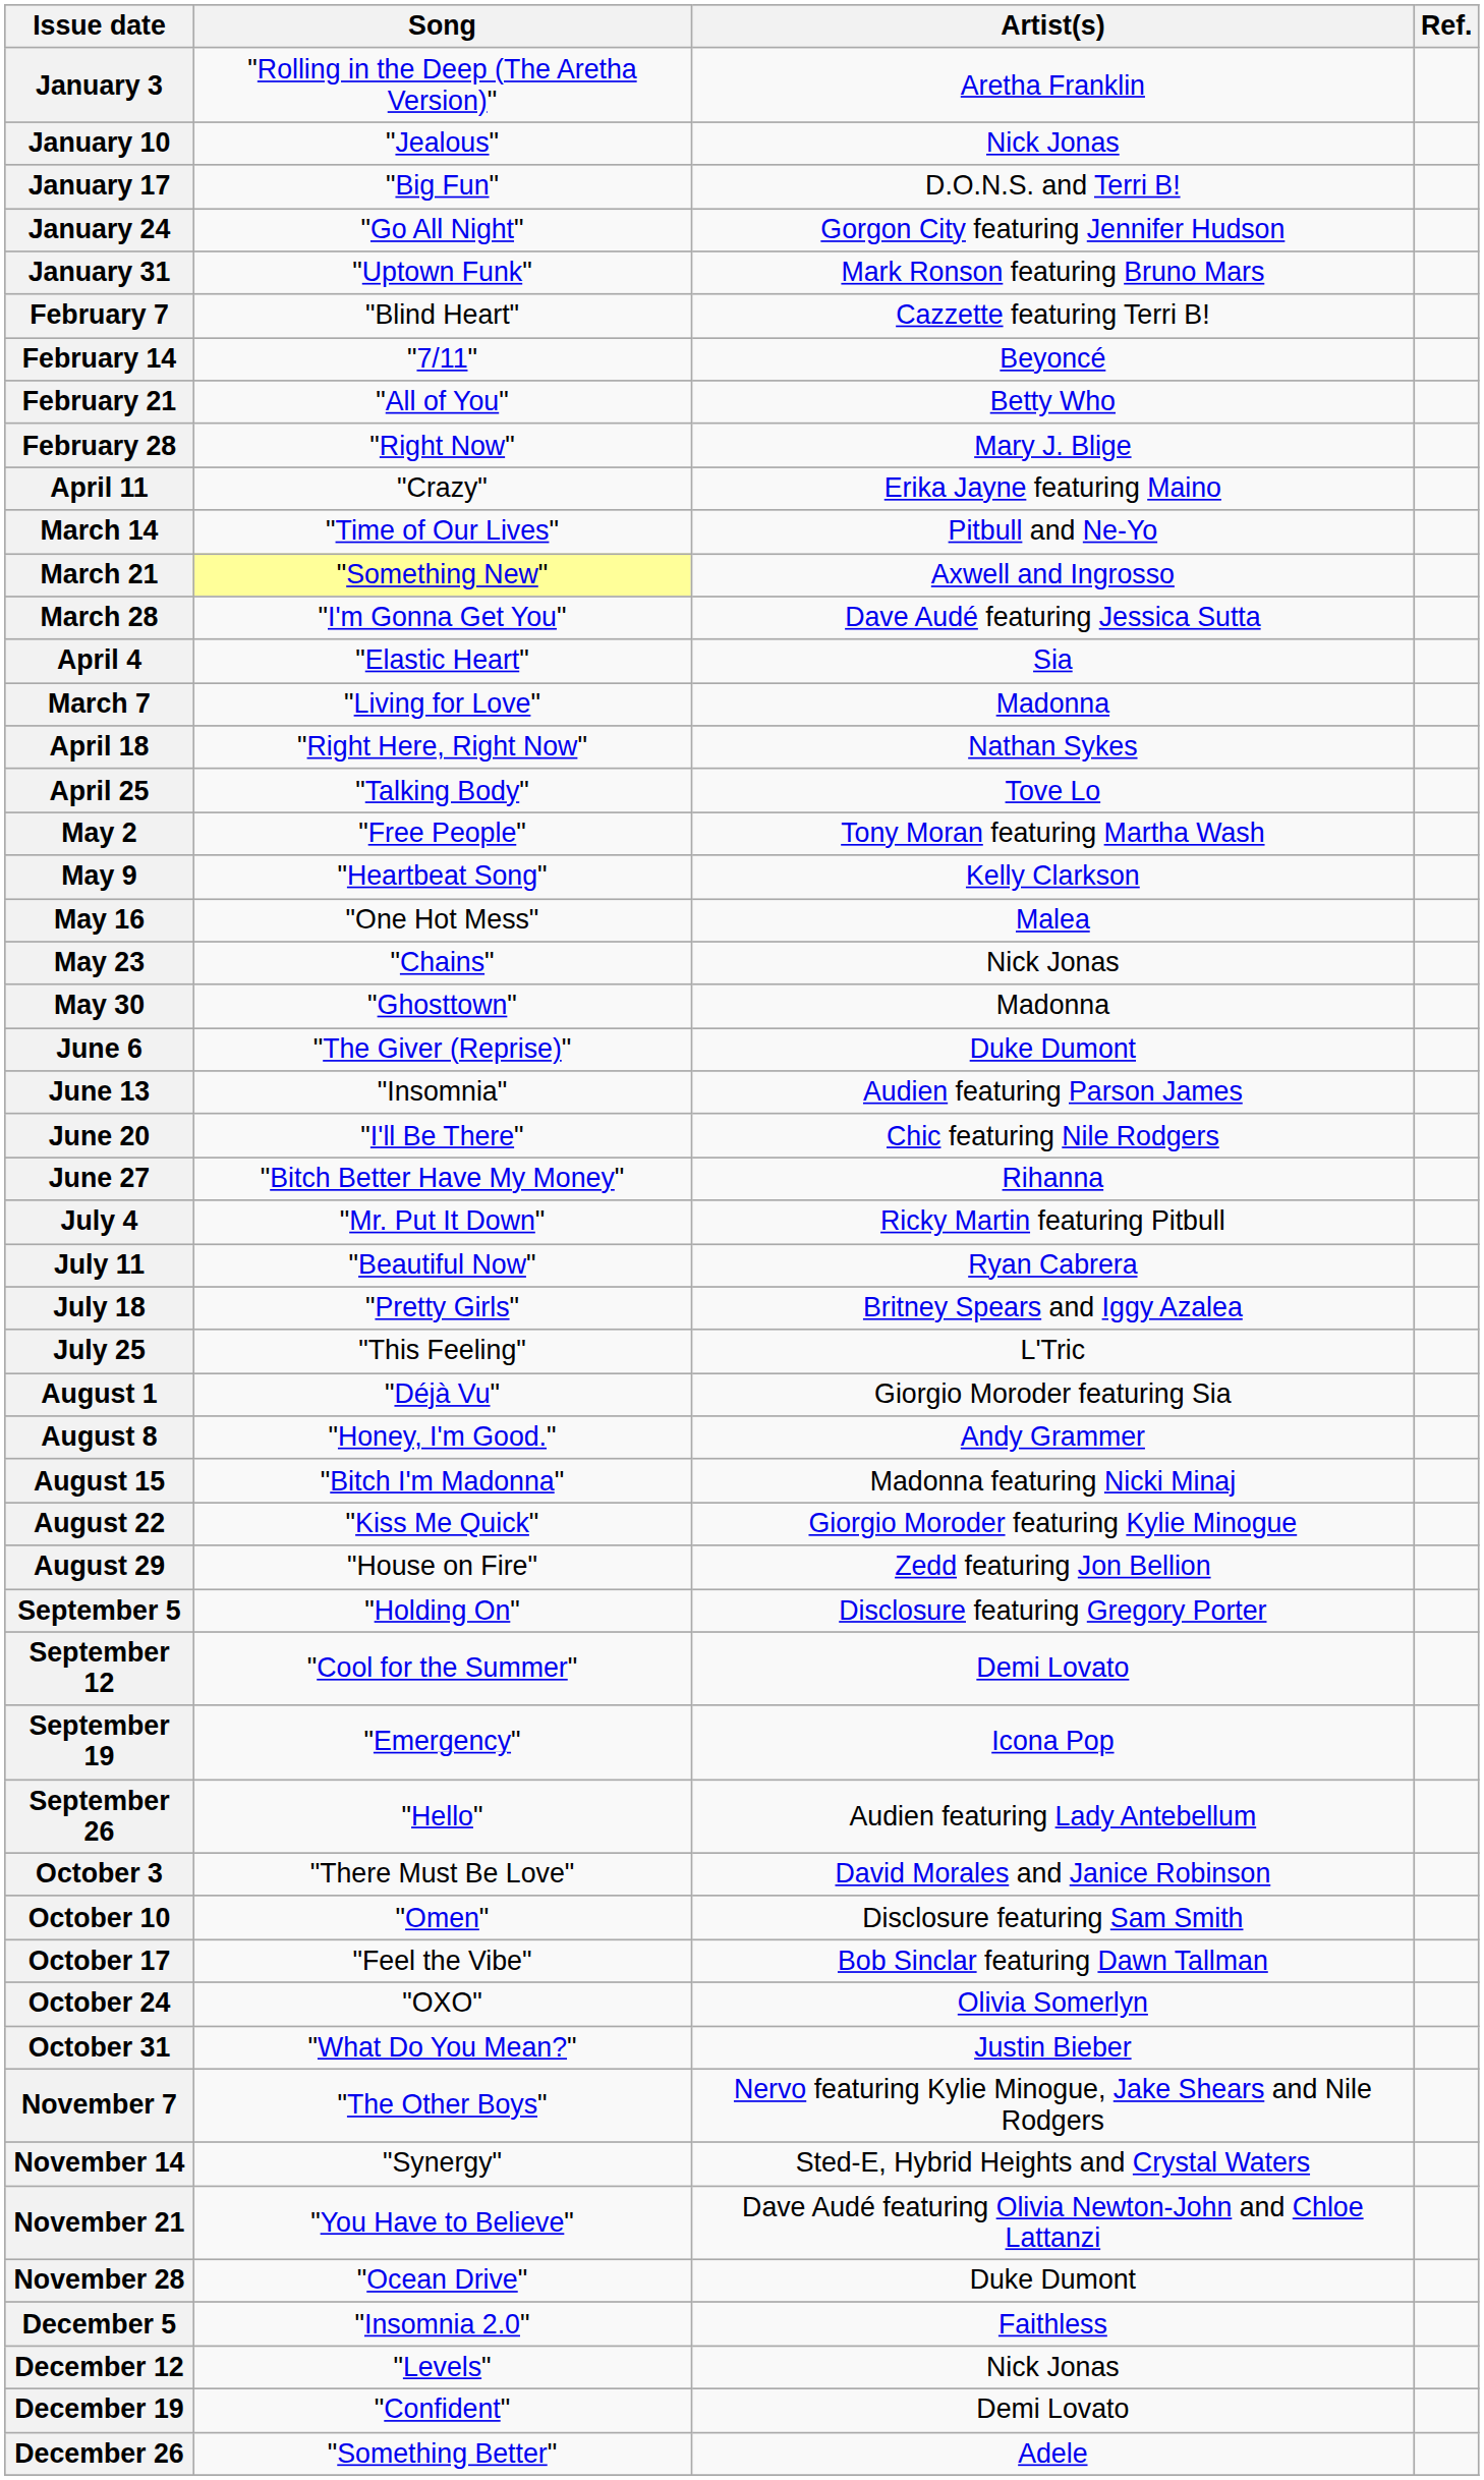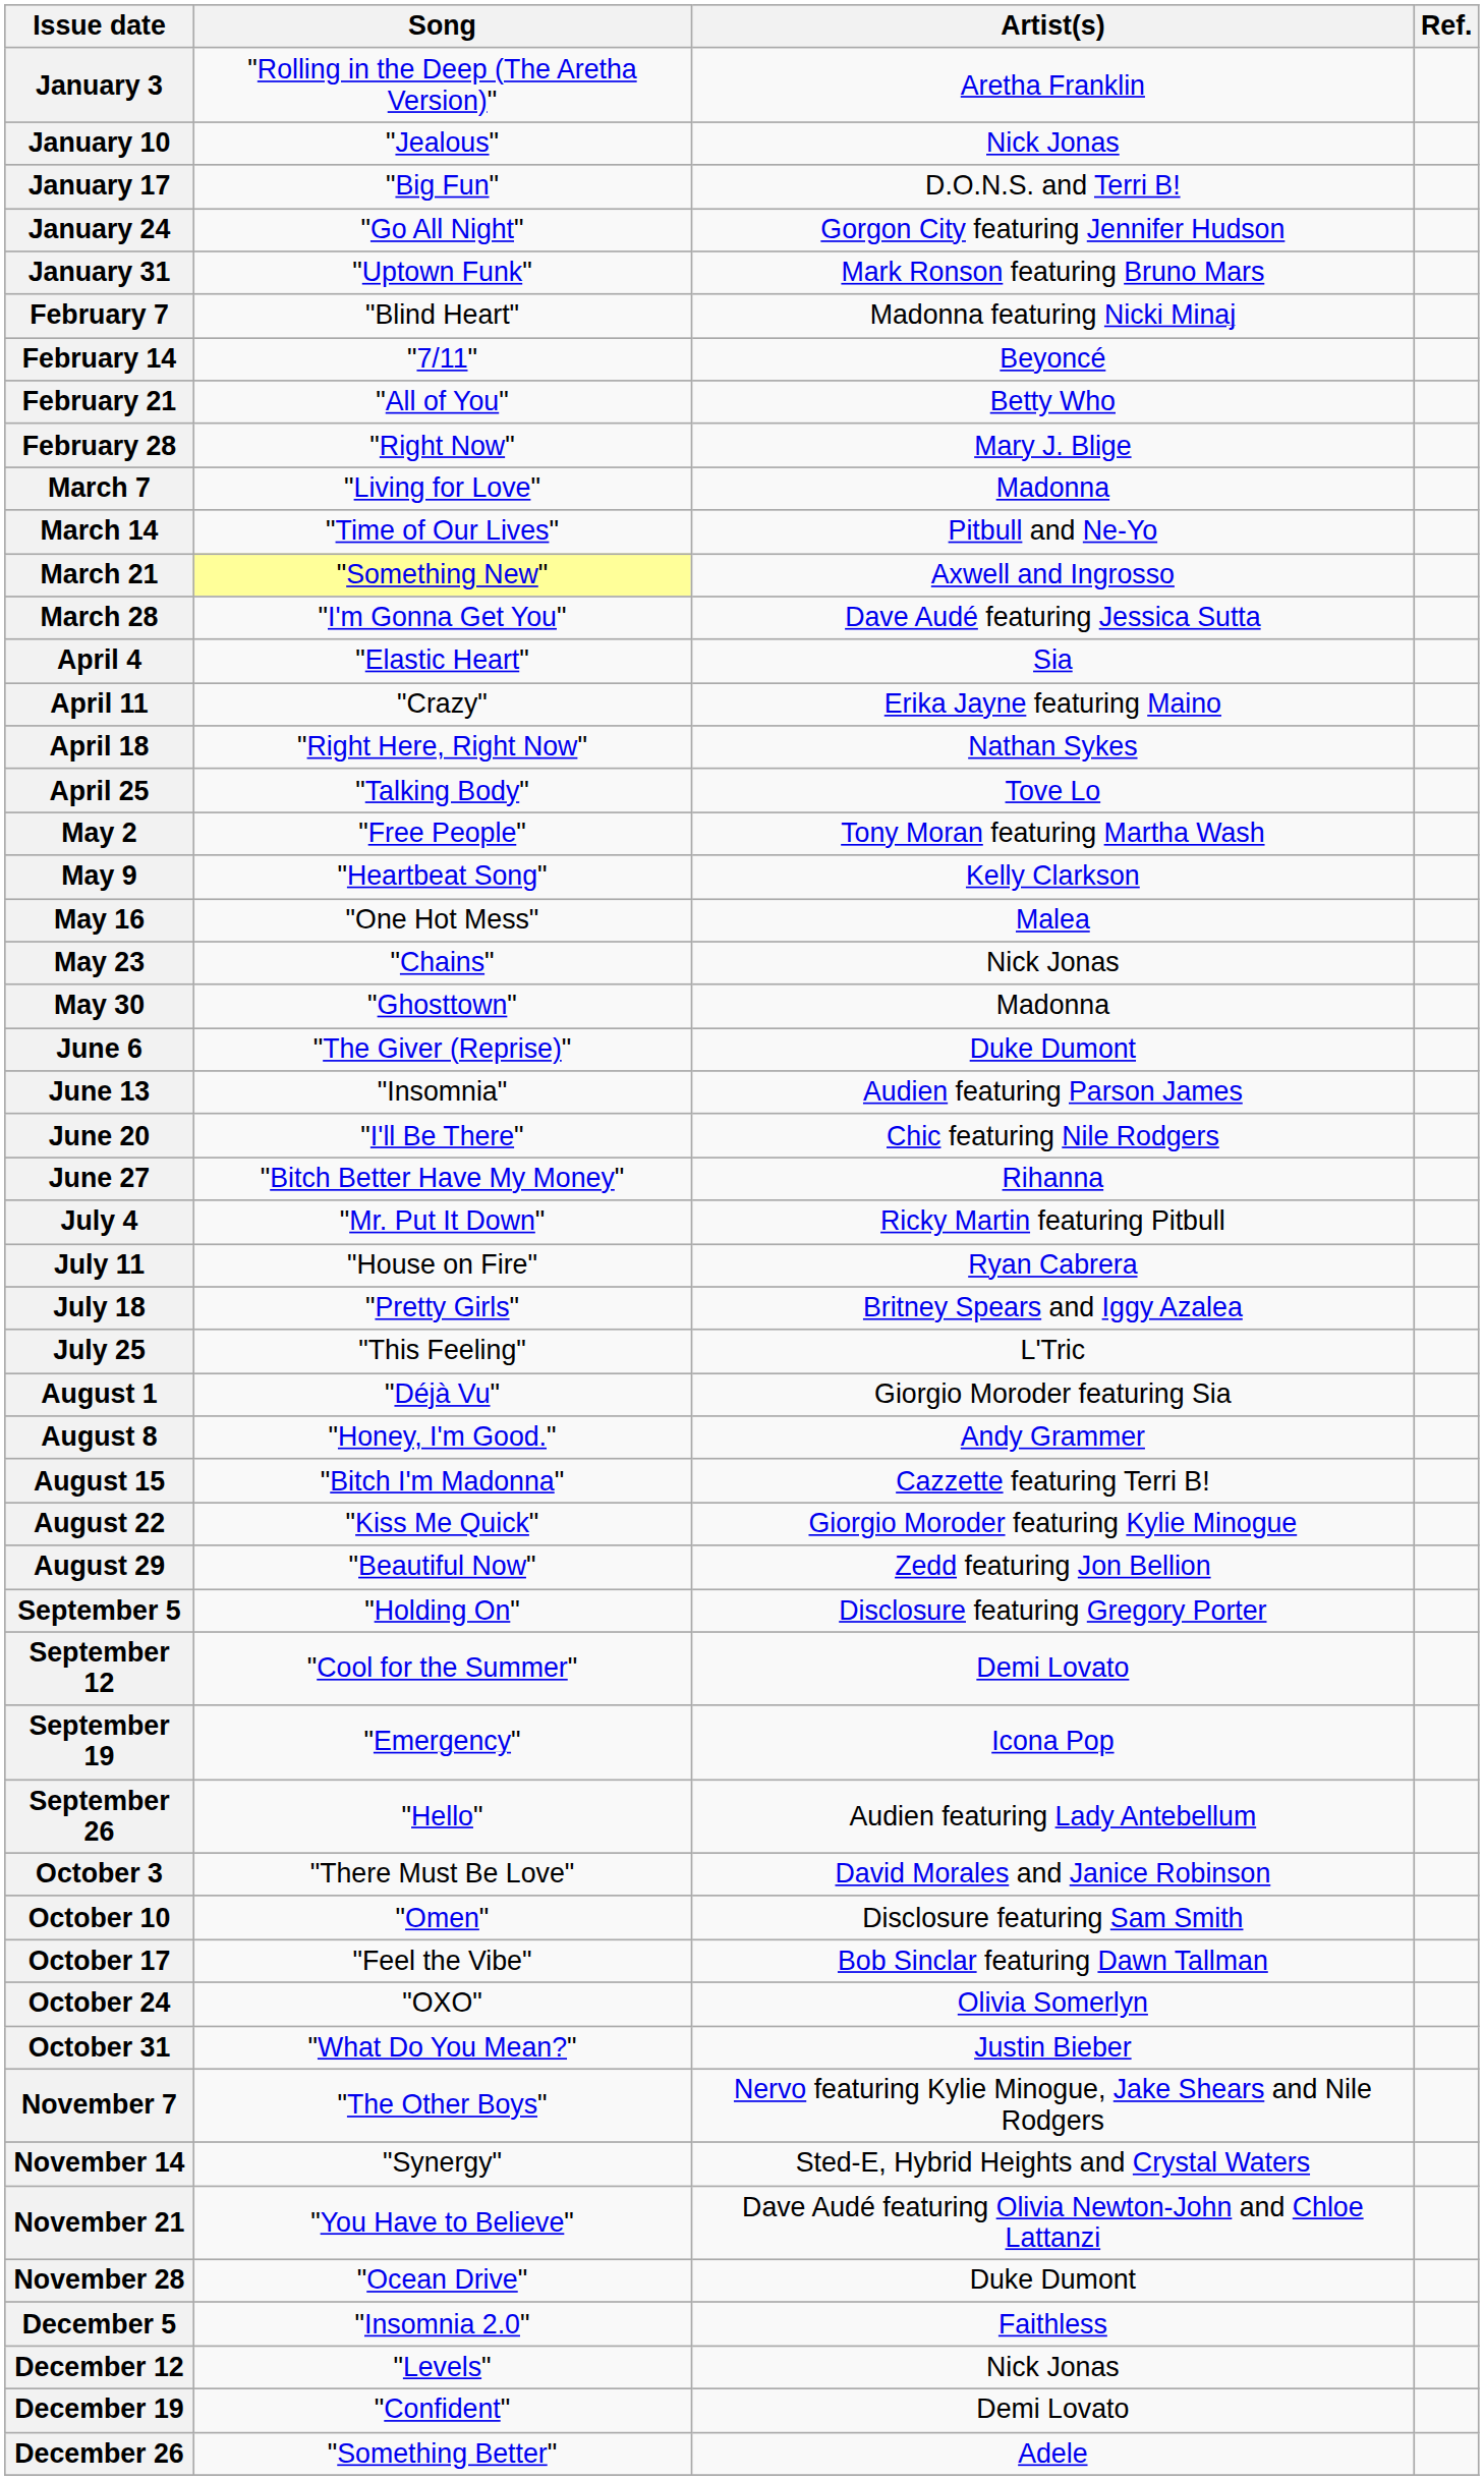 <table class="wikitable sortable plainrowheaders" style="text-align:center;">
 <tr>
 <th scope="col" class="unsortable">Issue date</th>
 <th scope="col" class="unsortable">Song</th>
 <th scope="col" class="unsortable">Artist(s)</th>
 <th scope="col" class="unsortable">Ref.</th>
 </tr>
 <tr>
 <th scope=row>January 3</th>
 <td>"<a href='#'>Rolling in the Deep (The Aretha Version)</a>"</td>
 <td><a href='#'>Aretha Franklin</a></td>
 <td></td>
 </tr>
 <tr>
 <th scope=row>January 10</th>
 <td>"<a href='#'>Jealous</a>"</td>
 <td><a href='#'>Nick Jonas</a></td>
 <td></td>
 </tr>
 <tr>
 <th scope=row>January 17</th>
 <td>"<a href='#'>Big Fun</a>"</td>
 <td>D.O.N.S. and <a href='#'>Terri B!</a></td>
 <td></td>
 </tr>
 <tr>
 <th scope=row>January 24</th>
 <td>"<a href='#'>Go All Night</a>"</td>
 <td><a href='#'>Gorgon City</a> featuring <a href='#'>Jennifer Hudson</a></td>
 <td></td>
 </tr>
 <tr>
 <th scope=row>January 31</th>
 <td>"<a href='#'>Uptown Funk</a>"</td>
 <td><a href='#'>Mark Ronson</a> featuring <a href='#'>Bruno Mars</a></td>
 <td></td>
 </tr>
 <tr>
 <th scope=row>February 7</th>
 <td>"Blind Heart"</td>
-<td><a href='#'>Cazzette</a> featuring Terri B!</td>
+<td>Madonna featuring <a href='#'>Nicki Minaj</a></td>
 <td></td>
 </tr>
 <tr>
 <th scope=row>February 14</th>
 <td>"<a href='#'>7/11</a>"</td>
 <td><a href='#'>Beyoncé</a></td>
 <td></td>
 </tr>
 <tr>
 <th scope=row>February 21</th>
 <td>"<a href='#'>All of You</a>"</td>
 <td><a href='#'>Betty Who</a></td>
 <td></td>
 </tr>
 <tr>
 <th scope=row>February 28</th>
 <td>"<a href='#'>Right Now</a>"</td>
 <td><a href='#'>Mary J. Blige</a></td>
 <td></td>
 </tr>
 <tr>
-<th scope=row>April 11</th>
-<td>"Crazy"</td>
-<td><a href='#'>Erika Jayne</a> featuring <a href='#'>Maino</a></td>
+<th scope=row>March 7</th>
+<td>"<a href='#'>Living for Love</a>"</td>
+<td><a href='#'>Madonna</a></td>
 <td></td>
 </tr>
 <tr>
 <th scope=row>March 14</th>
 <td>"<a href='#'>Time of Our Lives</a>"</td>
 <td><a href='#'>Pitbull</a> and <a href='#'>Ne-Yo</a></td>
 <td></td>
 </tr>
 <tr>
 <th scope=row>March 21</th>
 <td style="background:#ff9;">"<a href='#'>Something New</a>"</td>
 <td><a href='#'>Axwell and Ingrosso</a></td>
 <td></td>
 </tr>
 <tr>
 <th scope=row>March 28</th>
 <td>"<a href='#'>I'm Gonna Get You</a>"</td>
 <td><a href='#'>Dave Audé</a> featuring <a href='#'>Jessica Sutta</a></td>
 <td></td>
 </tr>
 <tr>
 <th scope=row>April 4</th>
 <td>"<a href='#'>Elastic Heart</a>"</td>
 <td><a href='#'>Sia</a></td>
 <td></td>
 </tr>
 <tr>
-<th scope=row>March 7</th>
-<td>"<a href='#'>Living for Love</a>"</td>
-<td><a href='#'>Madonna</a></td>
+<th scope=row>April 11</th>
+<td>"Crazy"</td>
+<td><a href='#'>Erika Jayne</a> featuring <a href='#'>Maino</a></td>
 <td></td>
 </tr>
 <tr>
 <th scope=row>April 18</th>
 <td>"<a href='#'>Right Here, Right Now</a>"</td>
 <td><a href='#'>Nathan Sykes</a></td>
 <td></td>
 </tr>
 <tr>
 <th scope=row>April 25</th>
 <td>"<a href='#'>Talking Body</a>"</td>
 <td><a href='#'>Tove Lo</a></td>
 <td></td>
 </tr>
 <tr>
 <th scope=row>May 2</th>
 <td>"<a href='#'>Free People</a>"</td>
 <td><a href='#'>Tony Moran</a> featuring <a href='#'>Martha Wash</a></td>
 <td></td>
 </tr>
 <tr>
 <th scope=row>May 9</th>
 <td>"<a href='#'>Heartbeat Song</a>"</td>
 <td><a href='#'>Kelly Clarkson</a></td>
 <td></td>
 </tr>
 <tr>
 <th scope=row>May 16</th>
 <td>"One Hot Mess"</td>
 <td><a href='#'>Malea</a></td>
 <td></td>
 </tr>
 <tr>
 <th scope=row>May 23</th>
 <td>"<a href='#'>Chains</a>"</td>
 <td>Nick Jonas</td>
 <td></td>
 </tr>
 <tr>
 <th scope=row>May 30</th>
 <td>"<a href='#'>Ghosttown</a>"</td>
 <td>Madonna</td>
 <td></td>
 </tr>
 <tr>
 <th scope=row>June 6</th>
 <td>"<a href='#'>The Giver (Reprise)</a>"</td>
 <td><a href='#'>Duke Dumont</a></td>
 <td></td>
 </tr>
 <tr>
 <th scope=row>June 13</th>
 <td>"Insomnia"</td>
 <td><a href='#'>Audien</a> featuring <a href='#'>Parson James</a></td>
 <td></td>
 </tr>
 <tr>
 <th scope=row>June 20</th>
 <td>"<a href='#'>I'll Be There</a>"</td>
 <td><a href='#'>Chic</a> featuring <a href='#'>Nile Rodgers</a></td>
 <td></td>
 </tr>
 <tr>
 <th scope=row>June 27</th>
 <td>"<a href='#'>Bitch Better Have My Money</a>"</td>
 <td><a href='#'>Rihanna</a></td>
 <td></td>
 </tr>
 <tr>
 <th scope=row>July 4</th>
 <td>"<a href='#'>Mr. Put It Down</a>"</td>
 <td><a href='#'>Ricky Martin</a> featuring Pitbull</td>
 <td></td>
 </tr>
 <tr>
 <th scope=row>July 11</th>
-<td>"<a href='#'>Beautiful Now</a>"</td>
+<td>"House on Fire"</td>
 <td><a href='#'>Ryan Cabrera</a></td>
 <td></td>
 </tr>
 <tr>
 <th scope=row>July 18</th>
 <td>"<a href='#'>Pretty Girls</a>"</td>
 <td><a href='#'>Britney Spears</a> and <a href='#'>Iggy Azalea</a></td>
 <td></td>
 </tr>
 <tr>
 <th scope=row>July 25</th>
 <td>"This Feeling"</td>
 <td>L'Tric</td>
 <td></td>
 </tr>
 <tr>
 <th scope=row>August 1</th>
 <td>"<a href='#'>Déjà Vu</a>"</td>
 <td>Giorgio Moroder featuring Sia</td>
 <td></td>
 </tr>
 <tr>
 <th scope=row>August 8</th>
 <td>"<a href='#'>Honey, I'm Good.</a>"</td>
 <td><a href='#'>Andy Grammer</a></td>
 <td></td>
 </tr>
 <tr>
 <th scope=row>August 15</th>
 <td>"<a href='#'>Bitch I'm Madonna</a>"</td>
-<td>Madonna featuring <a href='#'>Nicki Minaj</a></td>
+<td><a href='#'>Cazzette</a> featuring Terri B!</td>
 <td></td>
 </tr>
 <tr>
 <th scope=row>August 22</th>
 <td>"<a href='#'>Kiss Me Quick</a>"</td>
 <td><a href='#'>Giorgio Moroder</a> featuring <a href='#'>Kylie Minogue</a></td>
 <td></td>
 </tr>
 <tr>
 <th scope=row>August 29</th>
-<td>"House on Fire"</td>
+<td>"<a href='#'>Beautiful Now</a>"</td>
 <td><a href='#'>Zedd</a> featuring <a href='#'>Jon Bellion</a></td>
 <td></td>
 </tr>
 <tr>
 <th scope=row>September 5</th>
 <td>"<a href='#'>Holding On</a>"</td>
 <td><a href='#'>Disclosure</a> featuring <a href='#'>Gregory Porter</a></td>
 <td></td>
 </tr>
 <tr>
 <th scope=row>September 12</th>
 <td>"<a href='#'>Cool for the Summer</a>"</td>
 <td><a href='#'>Demi Lovato</a></td>
 <td></td>
 </tr>
 <tr>
 <th scope=row>September 19</th>
 <td>"<a href='#'>Emergency</a>"</td>
 <td><a href='#'>Icona Pop</a></td>
 <td></td>
 </tr>
 <tr>
 <th scope=row>September 26</th>
 <td>"<a href='#'>Hello</a>"</td>
 <td>Audien featuring <a href='#'>Lady Antebellum</a></td>
 <td></td>
 </tr>
 <tr>
 <th scope=row>October 3</th>
 <td>"There Must Be Love"</td>
 <td><a href='#'>David Morales</a> and <a href='#'>Janice Robinson</a></td>
 <td></td>
 </tr>
 <tr>
 <th scope=row>October 10</th>
 <td>"<a href='#'>Omen</a>"</td>
 <td>Disclosure featuring <a href='#'>Sam Smith</a></td>
 <td></td>
 </tr>
 <tr>
 <th scope=row>October 17</th>
 <td>"Feel the Vibe"</td>
 <td><a href='#'>Bob Sinclar</a> featuring <a href='#'>Dawn Tallman</a></td>
 <td></td>
 </tr>
 <tr>
 <th scope=row>October 24</th>
 <td>"OXO"</td>
 <td><a href='#'>Olivia Somerlyn</a></td>
 <td></td>
 </tr>
 <tr>
 <th scope=row>October 31</th>
 <td>"<a href='#'>What Do You Mean?</a>"</td>
 <td><a href='#'>Justin Bieber</a></td>
 <td></td>
 </tr>
 <tr>
 <th scope=row>November 7</th>
 <td>"<a href='#'>The Other Boys</a>"</td>
 <td><a href='#'>Nervo</a> featuring Kylie Minogue, <a href='#'>Jake Shears</a> and Nile Rodgers</td>
 <td></td>
 </tr>
 <tr>
 <th scope=row>November 14</th>
 <td>"Synergy"</td>
 <td>Sted-E, Hybrid Heights and <a href='#'>Crystal Waters</a></td>
 <td></td>
 </tr>
 <tr>
 <th scope=row>November 21</th>
 <td>"<a href='#'>You Have to Believe</a>"</td>
 <td>Dave Audé featuring <a href='#'>Olivia Newton-John</a> and <a href='#'>Chloe Lattanzi</a></td>
 <td></td>
 </tr>
 <tr>
 <th scope=row>November 28</th>
 <td>"<a href='#'>Ocean Drive</a>"</td>
 <td>Duke Dumont</td>
 <td></td>
 </tr>
 <tr>
 <th scope=row>December 5</th>
 <td>"<a href='#'>Insomnia 2.0</a>"</td>
 <td><a href='#'>Faithless</a></td>
 <td></td>
 </tr>
 <tr>
 <th scope=row>December 12</th>
 <td>"<a href='#'>Levels</a>"</td>
 <td>Nick Jonas</td>
 <td></td>
 </tr>
 <tr>
 <th scope=row>December 19</th>
 <td>"<a href='#'>Confident</a>"</td>
 <td>Demi Lovato</td>
 <td></td>
 </tr>
 <tr>
 <th scope=row>December 26</th>
 <td>"<a href='#'>Something Better</a>"</td>
 <td><a href='#'>Adele</a></td>
 <td></td>
 </tr>
 <tr>
 </tr>
 </table>
